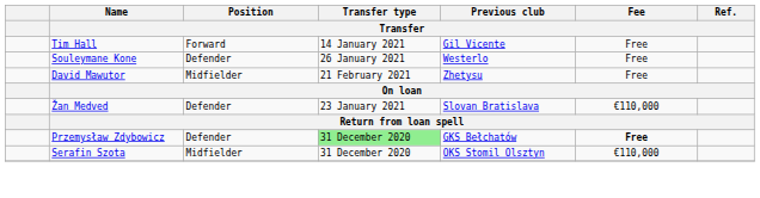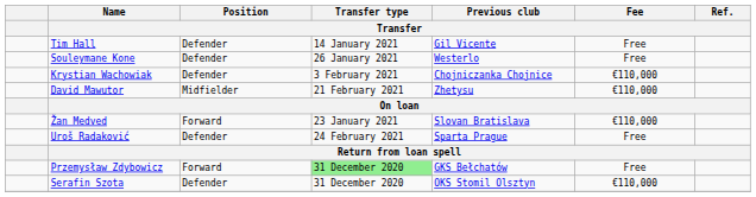 <table class="wikitable" style="width:100%; font-size:85%;">
 <tr>
 <th width="2%"></th>
 <th width="5%">Name</th>
 <th width="5%">Position</th>
 <th width="5%">Transfer type</th>
 <th width="5%">Previous club</th>
 <th width="5%">Fee</th>
 <th width="2%">Ref.</th>
 </tr>
 <tr>
 <th></th>
 <th colspan="6" align="center">Transfer</th>
 </tr>
 <tr>
 <td align=center></td>
 <td align=left> <a href='#'>Tim Hall</a></td>
-<td align=left>Forward</td>
+<td align=left>Defender</td>
 <td align=left>14 January 2021</td>
 <td align=left> <a href='#'>Gil Vicente</a></td>
 <td align=center>Free</td>
 <td></td>
 </tr>
 <tr>
 <td align=center></td>
 <td align=left> <a href='#'>Souleymane Kone</a></td>
 <td align=left>Defender</td>
 <td align=left>26 January 2021</td>
 <td align=left> <a href='#'>Westerlo</a></td>
 <td align=center>Free</td>
 <td></td>
 </tr>
 <tr>
 <td align=center></td>
+<td align=left> <a href='#'>Krystian Wachowiak</a></td>
+<td align=left>Defender</td>
+<td align=left>3 February 2021</td>
+<td align=left> <a href='#'>Chojniczanka Chojnice</a></td>
+<td align=center>€110,000</td>
+<td></td>
+</tr>
+<tr>
+<td align=center></td>
 <td align=left> <a href='#'>David Mawutor</a></td>
 <td align=left>Midfielder</td>
 <td align=left>21 February 2021</td>
 <td align=left> <a href='#'>Zhetysu</a></td>
-<td align=center>Free</td>
+<td align=center>€110,000</td>
 <td></td>
 </tr>
 <tr>
 <th></th>
 <th colspan="6" align="center">On loan</th>
 </tr>
 <tr>
 <td align=center></td>
 <td align=left> <a href='#'>Žan Medved</a></td>
-<td align=left>Defender</td>
+<td align=left>Forward</td>
 <td align=left>23 January 2021</td>
 <td align=left> <a href='#'>Slovan Bratislava</a></td>
 <td align=center>€110,000</td>
+<td></td>
+</tr>
+<tr>
+<td align=center></td>
+<td align=left> <a href='#'>Uroš Radaković</a></td>
+<td align=left>Defender</td>
+<td align=left>24 February 2021</td>
+<td align=left> <a href='#'>Sparta Prague</a></td>
+<td align=center>Free</td>
 <td></td>
 </tr>
 <tr>
 <th></th>
 <th colspan="6" align="center">Return from loan spell</th>
 </tr>
 <tr>
 <td align=center></td>
 <td align=left> <a href='#'>Przemysław Zdybowicz</a></td>
-<td align=left>Defender</td>
+<td align=left>Forward</td>
 <td align=left style="background: lightgreen;">31 December 2020</td>
 <td align=left> <a href='#'>GKS Bełchatów</a></td>
-<td align=center><strong>Free</strong></td>
+<td align=center>Free</td>
 <td></td>
 </tr>
 <tr>
 <td align=center></td>
 <td align=left> <a href='#'>Serafin Szota</a></td>
-<td align=left>Midfielder</td>
+<td align=left>Defender</td>
 <td align=left>31 December 2020</td>
 <td align=left> <a href='#'>OKS Stomil Olsztyn</a></td>
 <td align=center>€110,000</td>
 <td></td>
 </tr>
 <tr>
 </tr>
 </table>
